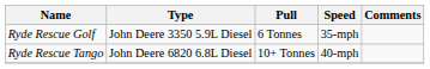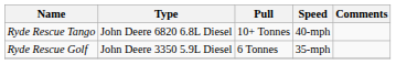 <table class="wikitable">
 <tr>
 <th>Name</th>
 <th>Type</th>
 <th>Pull</th>
 <th>Speed</th>
 <th>Comments</th>
 </tr>
 <tr>
+<td><em>Ryde Rescue Tango</em></td>
+<td>John Deere 6820 6.8L Diesel</td>
+<td>10+ Tonnes</td>
+<td>40-mph</td>
+<td></td>
+</tr>
+<tr>
 <td><em>Ryde Rescue Golf</em></td>
 <td>John Deere 3350 5.9L Diesel</td>
 <td>6 Tonnes</td>
 <td>35-mph</td>
 <td></td>
 </tr>
 <tr>
-<td><em>Ryde Rescue Tango</em></td>
-<td>John Deere 6820 6.8L Diesel</td>
-<td>10+ Tonnes</td>
-<td>40-mph</td>
-<td></td>
-</tr>
-<tr>
 </tr>
 </table>
